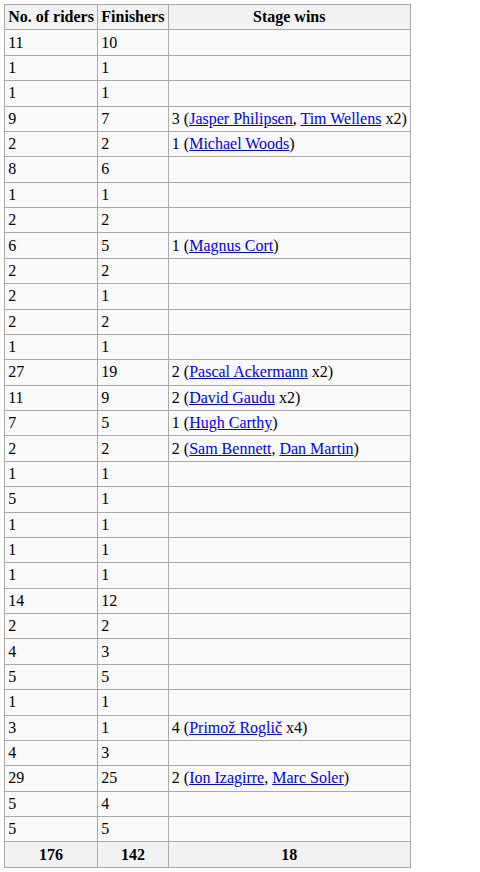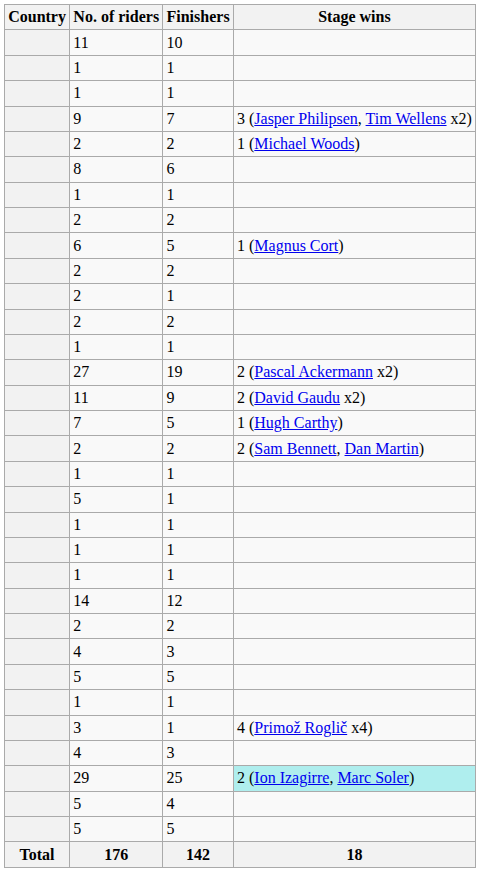 <table class="wikitable sortable plainrowheaders">
 <tr>
+<th scope="col">Country</th>
 <th scope="col">No. of riders</th>
 <th scope="col">Finishers</th>
 <th scope="col">Stage wins</th>
 </tr>
 <tr>
+<th scope="row"></th>
 <td>11</td>
 <td>10</td>
 <td></td>
 </tr>
 <tr>
+<th scope="row"></th>
 <td>1</td>
 <td>1</td>
 <td></td>
 </tr>
 <tr>
+<th scope="row"></th>
 <td>1</td>
 <td>1</td>
 <td></td>
 </tr>
 <tr>
+<th scope="row"></th>
 <td>9</td>
 <td>7</td>
 <td>3 (<a href='#'>Jasper Philipsen</a>, <a href='#'>Tim Wellens</a> x2)</td>
 </tr>
 <tr>
+<th scope="row"></th>
 <td>2</td>
 <td>2</td>
 <td>1 (<a href='#'>Michael Woods</a>)</td>
 </tr>
 <tr>
+<th scope="row"></th>
 <td>8</td>
 <td>6</td>
 <td></td>
 </tr>
 <tr>
+<th scope="row"></th>
 <td>1</td>
 <td>1</td>
 <td></td>
 </tr>
 <tr>
+<th scope="row"></th>
 <td>2</td>
 <td>2</td>
 <td></td>
 </tr>
 <tr>
+<th scope="row"></th>
 <td>6</td>
 <td>5</td>
 <td>1 (<a href='#'>Magnus Cort</a>)</td>
 </tr>
 <tr>
+<th scope="row"></th>
 <td>2</td>
 <td>2</td>
 <td></td>
 </tr>
 <tr>
+<th scope="row"></th>
 <td>2</td>
 <td>1</td>
 <td></td>
 </tr>
 <tr>
+<th scope="row"></th>
 <td>2</td>
 <td>2</td>
 <td></td>
 </tr>
 <tr>
+<th scope="row"></th>
 <td>1</td>
 <td>1</td>
 <td></td>
 </tr>
 <tr>
+<th scope="row"></th>
 <td>27</td>
 <td>19</td>
 <td>2 (<a href='#'>Pascal Ackermann</a> x2)</td>
 </tr>
 <tr>
+<th scope="row"></th>
 <td>11</td>
 <td>9</td>
 <td>2 (<a href='#'>David Gaudu</a> x2)</td>
 </tr>
 <tr>
+<th scope="row"></th>
 <td>7</td>
 <td>5</td>
 <td>1 (<a href='#'>Hugh Carthy</a>)</td>
 </tr>
 <tr>
+<th scope="row"></th>
 <td>2</td>
 <td>2</td>
 <td>2 (<a href='#'>Sam Bennett</a>, <a href='#'>Dan Martin</a>)</td>
 </tr>
 <tr>
+<th scope="row"></th>
 <td>1</td>
 <td>1</td>
 <td></td>
 </tr>
 <tr>
+<th scope="row"></th>
 <td>5</td>
 <td>1</td>
 <td></td>
 </tr>
 <tr>
+<th scope="row"></th>
 <td>1</td>
 <td>1</td>
 <td></td>
 </tr>
 <tr>
+<th scope="row"></th>
 <td>1</td>
 <td>1</td>
 <td></td>
 </tr>
 <tr>
+<th scope="row"></th>
 <td>1</td>
 <td>1</td>
 <td></td>
 </tr>
 <tr>
+<th scope="row"></th>
 <td>14</td>
 <td>12</td>
 <td></td>
 </tr>
 <tr>
+<th scope="row"></th>
 <td>2</td>
 <td>2</td>
 <td></td>
 </tr>
 <tr>
+<th scope="row"></th>
 <td>4</td>
 <td>3</td>
 <td></td>
 </tr>
 <tr>
+<th scope="row"></th>
 <td>5</td>
 <td>5</td>
 <td></td>
 </tr>
 <tr>
+<th scope="row"></th>
 <td>1</td>
 <td>1</td>
 <td></td>
 </tr>
 <tr>
+<th scope="row"></th>
 <td>3</td>
 <td>1</td>
 <td>4 (<a href='#'>Primož Roglič</a> x4)</td>
 </tr>
 <tr>
+<th scope="row"></th>
 <td>4</td>
 <td>3</td>
 <td></td>
 </tr>
 <tr>
+<th scope="row"></th>
 <td>29</td>
 <td>25</td>
-<td>2 (<a href='#'>Ion Izagirre</a>, <a href='#'>Marc Soler</a>)</td>
+<td style="background: paleturquoise;">2 (<a href='#'>Ion Izagirre</a>, <a href='#'>Marc Soler</a>)</td>
 </tr>
 <tr>
+<th scope="row"></th>
 <td>5</td>
 <td>4</td>
 <td></td>
 </tr>
 <tr>
+<th scope="row"></th>
 <td>5</td>
 <td>5</td>
 <td></td>
 </tr>
 <tr>
+<th scope="row">Total</th>
 <th>176</th>
 <th>142</th>
 <th>18</th>
 </tr>
 </table>
